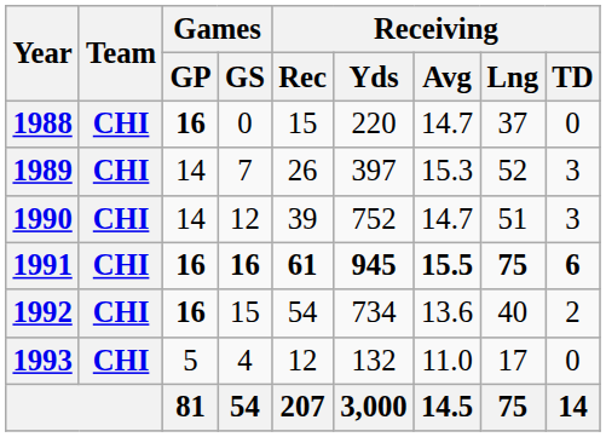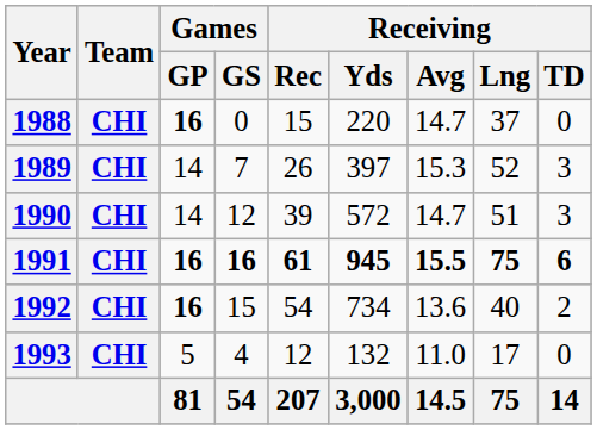 <table class="wikitable" style="text-align:center">
 <tr>
 <th rowspan="2">Year</th>
 <th rowspan="2">Team</th>
 <th colspan="2">Games</th>
 <th colspan="5">Receiving</th>
 </tr>
 <tr>
 <th>GP</th>
 <th>GS</th>
 <th>Rec</th>
 <th>Yds</th>
 <th>Avg</th>
 <th>Lng</th>
 <th>TD</th>
 </tr>
 <tr>
 <th><a href='#'>1988</a></th>
 <th><a href='#'>CHI</a></th>
 <td><strong>16</strong></td>
 <td>0</td>
 <td>15</td>
 <td>220</td>
 <td>14.7</td>
 <td>37</td>
 <td>0</td>
 </tr>
 <tr>
 <th><a href='#'>1989</a></th>
 <th><a href='#'>CHI</a></th>
 <td>14</td>
 <td>7</td>
 <td>26</td>
 <td>397</td>
 <td>15.3</td>
 <td>52</td>
 <td>3</td>
 </tr>
 <tr>
 <th><a href='#'>1990</a></th>
 <th><a href='#'>CHI</a></th>
 <td>14</td>
 <td>12</td>
 <td>39</td>
-<td>752</td>
+<td>572</td>
 <td>14.7</td>
 <td>51</td>
 <td>3</td>
 </tr>
 <tr>
 <th><a href='#'>1991</a></th>
 <th><a href='#'>CHI</a></th>
 <td><strong>16</strong></td>
 <td><strong>16</strong></td>
 <td><strong>61</strong></td>
 <td><strong>945</strong></td>
 <td><strong>15.5</strong></td>
 <td><strong>75</strong></td>
 <td><strong>6</strong></td>
 </tr>
 <tr>
 <th><a href='#'>1992</a></th>
 <th><a href='#'>CHI</a></th>
 <td><strong>16</strong></td>
 <td>15</td>
 <td>54</td>
 <td>734</td>
 <td>13.6</td>
 <td>40</td>
 <td>2</td>
 </tr>
 <tr>
 <th><a href='#'>1993</a></th>
 <th><a href='#'>CHI</a></th>
 <td>5</td>
 <td>4</td>
 <td>12</td>
 <td>132</td>
 <td>11.0</td>
 <td>17</td>
 <td>0</td>
 </tr>
 <tr>
 <th colspan="2"></th>
 <th>81</th>
 <th>54</th>
 <th>207</th>
 <th>3,000</th>
 <th>14.5</th>
 <th>75</th>
 <th>14</th>
 </tr>
 </table>
